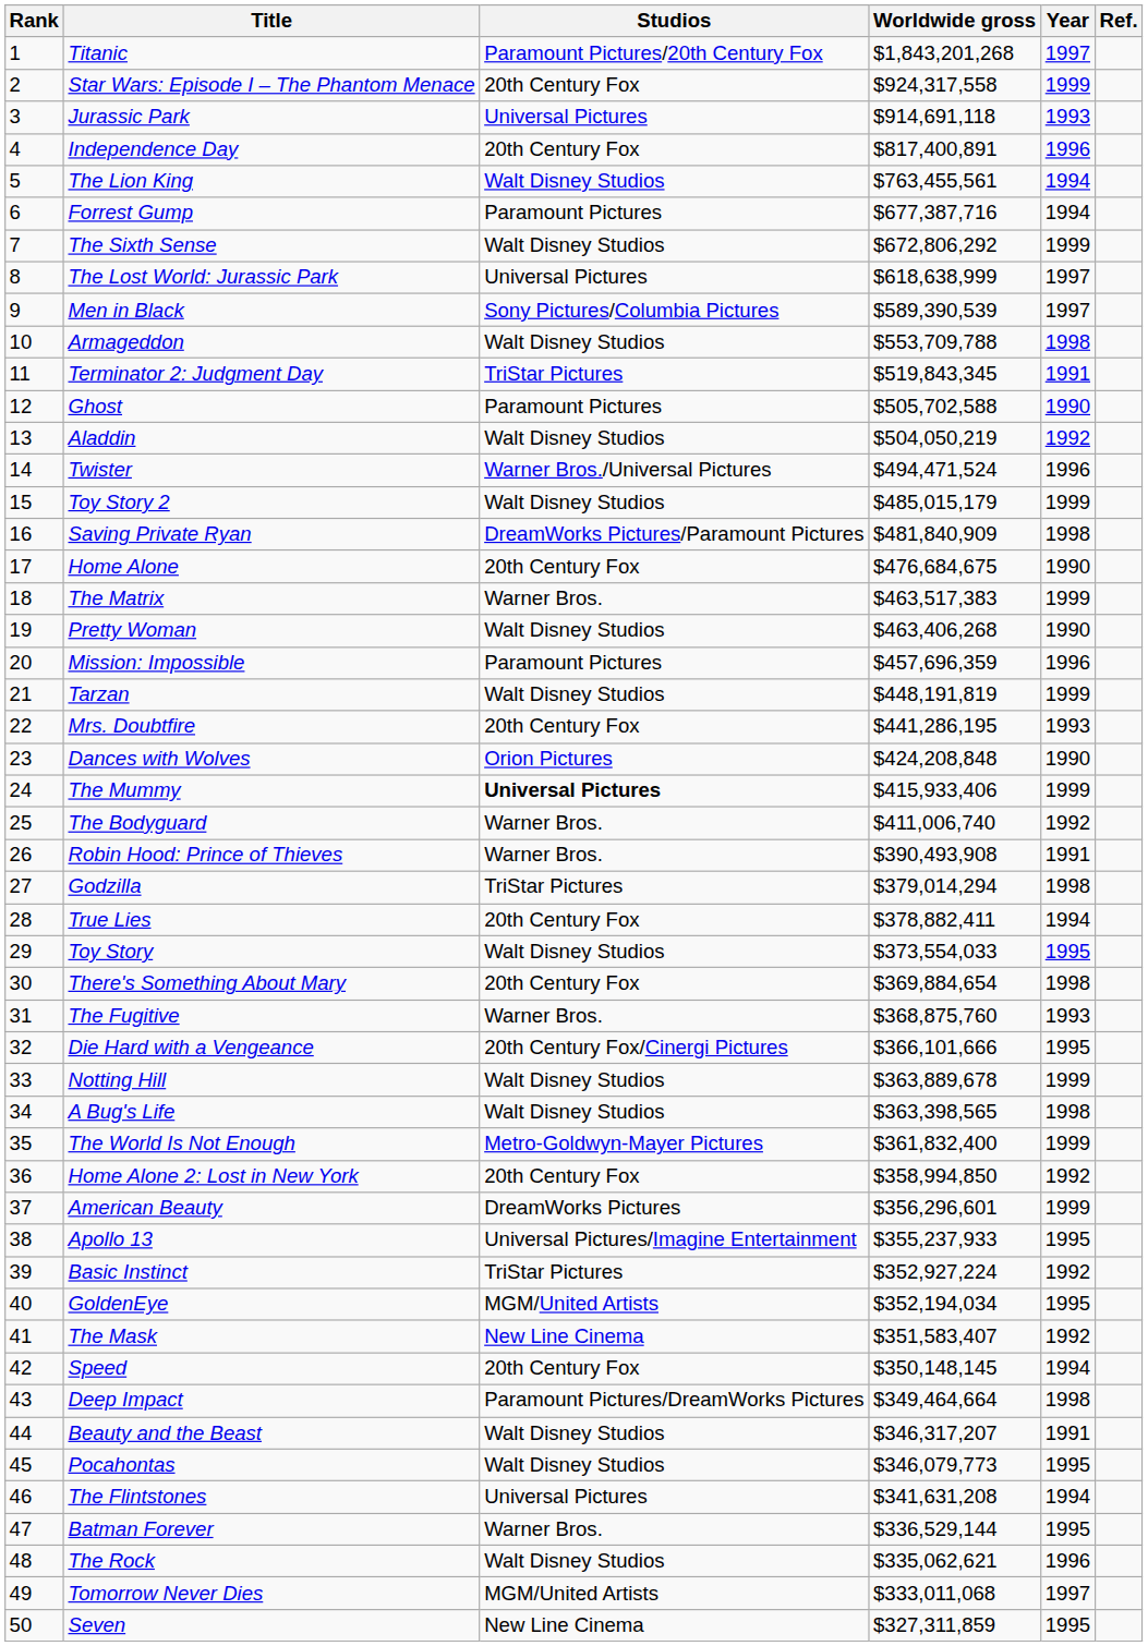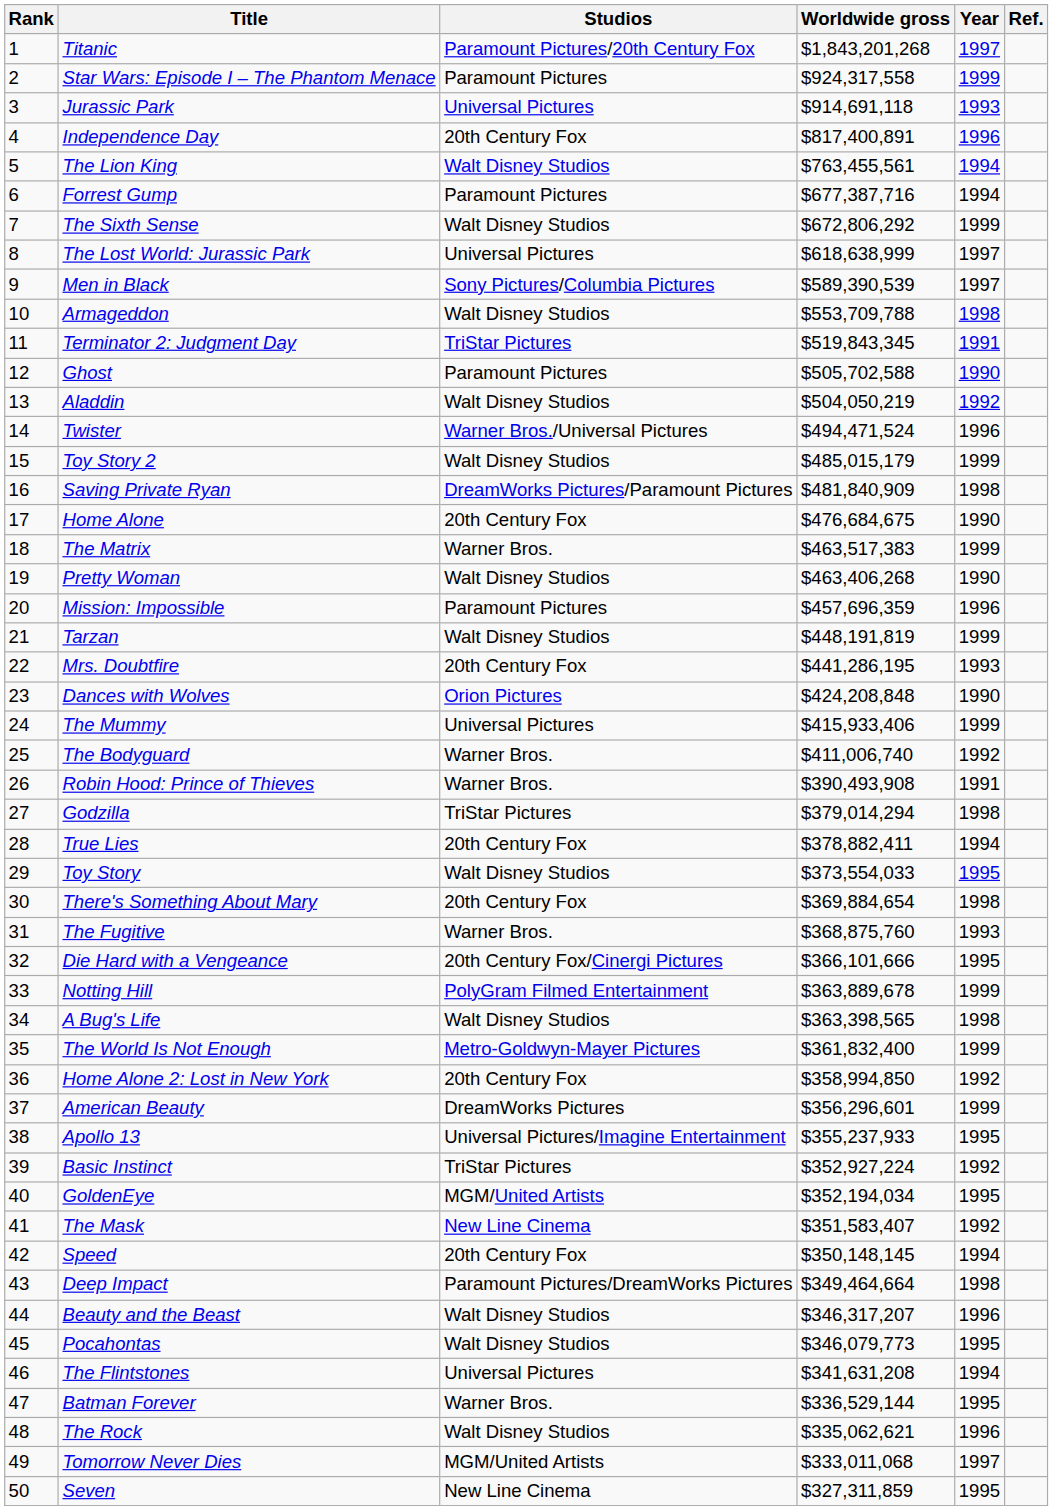 <table class="wikitable sortable"  style="margin:auto; margin:auto;">
 <tr>
 <th>Rank</th>
 <th>Title</th>
 <th>Studios</th>
 <th>Worldwide gross</th>
 <th>Year</th>
 <th>Ref.</th>
 </tr>
 <tr>
 <td>1</td>
 <td><em><a href='#'>Titanic</a></em></td>
 <td><a href='#'>Paramount Pictures</a>/<a href='#'>20th Century Fox</a></td>
 <td>$1,843,201,268</td>
 <td><a href='#'>1997</a></td>
 <td><div></div></td>
 </tr>
 <tr>
 <td>2</td>
 <td><em><a href='#'>Star Wars: Episode I – The Phantom Menace</a></em></td>
-<td>20th Century Fox</td>
+<td>Paramount Pictures</td>
 <td>$924,317,558</td>
 <td><a href='#'>1999</a></td>
 <td><div></div></td>
 </tr>
 <tr>
 <td>3</td>
 <td><em><a href='#'>Jurassic Park</a></em></td>
 <td><a href='#'>Universal Pictures</a></td>
 <td>$914,691,118</td>
 <td><a href='#'>1993</a></td>
 <td><div></div></td>
 </tr>
 <tr>
 <td>4</td>
 <td><em><a href='#'>Independence Day</a></em></td>
 <td>20th Century Fox</td>
 <td>$817,400,891</td>
 <td><a href='#'>1996</a></td>
 <td><div></div></td>
 </tr>
 <tr>
 <td>5</td>
 <td><em><a href='#'>The Lion King</a></em></td>
 <td><a href='#'>Walt Disney Studios</a></td>
 <td>$763,455,561</td>
 <td><a href='#'>1994</a></td>
 <td><div></div></td>
 </tr>
 <tr>
 <td>6</td>
 <td><em><a href='#'>Forrest Gump</a></em></td>
 <td>Paramount Pictures</td>
 <td>$677,387,716</td>
 <td>1994</td>
 <td><div></div></td>
 </tr>
 <tr>
 <td>7</td>
 <td><em><a href='#'>The Sixth Sense</a></em></td>
 <td>Walt Disney Studios</td>
 <td>$672,806,292</td>
 <td>1999</td>
 <td><div></div></td>
 </tr>
 <tr>
 <td>8</td>
 <td><em><a href='#'>The Lost World: Jurassic Park</a></em></td>
 <td>Universal Pictures</td>
 <td>$618,638,999</td>
 <td>1997</td>
 <td><div></div></td>
 </tr>
 <tr>
 <td>9</td>
 <td><em><a href='#'>Men in Black</a></em></td>
 <td><a href='#'>Sony Pictures</a>/<a href='#'>Columbia Pictures</a></td>
 <td>$589,390,539</td>
 <td>1997</td>
 <td><div></div></td>
 </tr>
 <tr>
 <td>10</td>
 <td><em><a href='#'>Armageddon</a></em></td>
 <td>Walt Disney Studios</td>
 <td>$553,709,788</td>
 <td><a href='#'>1998</a></td>
 <td><div></div></td>
 </tr>
 <tr>
 <td>11</td>
 <td><em><a href='#'>Terminator 2: Judgment Day</a></em></td>
 <td><a href='#'>TriStar Pictures</a></td>
 <td>$519,843,345</td>
 <td><a href='#'>1991</a></td>
 <td><div></div></td>
 </tr>
 <tr>
 <td>12</td>
 <td><em><a href='#'>Ghost</a></em></td>
 <td>Paramount Pictures</td>
 <td>$505,702,588</td>
 <td><a href='#'>1990</a></td>
 <td><div></div></td>
 </tr>
 <tr>
 <td>13</td>
 <td><em><a href='#'>Aladdin</a></em></td>
 <td>Walt Disney Studios</td>
 <td>$504,050,219</td>
 <td><a href='#'>1992</a></td>
 <td><div></div></td>
 </tr>
 <tr>
 <td>14</td>
 <td><em><a href='#'>Twister</a></em></td>
 <td><a href='#'>Warner Bros.</a>/Universal Pictures</td>
 <td>$494,471,524</td>
 <td>1996</td>
 <td><div></div></td>
 </tr>
 <tr>
 <td>15</td>
 <td><em><a href='#'>Toy Story 2</a></em></td>
 <td>Walt Disney Studios</td>
 <td>$485,015,179</td>
 <td>1999</td>
 <td><div></div></td>
 </tr>
 <tr>
 <td>16</td>
 <td><em><a href='#'>Saving Private Ryan</a></em></td>
 <td><a href='#'>DreamWorks Pictures</a>/Paramount Pictures</td>
 <td>$481,840,909</td>
 <td>1998</td>
 <td><div></div></td>
 </tr>
 <tr>
 <td>17</td>
 <td><em><a href='#'>Home Alone</a></em></td>
 <td>20th Century Fox</td>
 <td>$476,684,675</td>
 <td>1990</td>
 <td><div></div></td>
 </tr>
 <tr>
 <td>18</td>
 <td><em><a href='#'>The Matrix</a></em></td>
 <td>Warner Bros.</td>
 <td>$463,517,383</td>
 <td>1999</td>
 <td><div></div></td>
 </tr>
 <tr>
 <td>19</td>
 <td><em><a href='#'>Pretty Woman</a></em></td>
 <td>Walt Disney Studios</td>
 <td>$463,406,268</td>
 <td>1990</td>
 <td><div></div></td>
 </tr>
 <tr>
 <td>20</td>
 <td><em><a href='#'>Mission: Impossible</a></em></td>
 <td>Paramount Pictures</td>
 <td>$457,696,359</td>
 <td>1996</td>
 <td><div></div></td>
 </tr>
 <tr>
 <td>21</td>
 <td><em><a href='#'>Tarzan</a></em></td>
 <td>Walt Disney Studios</td>
 <td>$448,191,819</td>
 <td>1999</td>
 <td><div></div></td>
 </tr>
 <tr>
 <td>22</td>
 <td><em><a href='#'>Mrs. Doubtfire</a></em></td>
 <td>20th Century Fox</td>
 <td>$441,286,195</td>
 <td>1993</td>
 <td><div></div></td>
 </tr>
 <tr>
 <td>23</td>
 <td><em><a href='#'>Dances with Wolves</a></em></td>
 <td><a href='#'>Orion Pictures</a></td>
 <td>$424,208,848</td>
 <td>1990</td>
 <td><div></div></td>
 </tr>
 <tr>
 <td>24</td>
 <td><em><a href='#'>The Mummy</a></em></td>
-<td><strong>Universal Pictures</strong></td>
+<td>Universal Pictures</td>
 <td>$415,933,406</td>
 <td>1999</td>
 <td><div></div></td>
 </tr>
 <tr>
 <td>25</td>
 <td><em><a href='#'>The Bodyguard</a></em></td>
 <td>Warner Bros.</td>
 <td>$411,006,740</td>
 <td>1992</td>
 <td><div></div></td>
 </tr>
 <tr>
 <td>26</td>
 <td><em><a href='#'>Robin Hood: Prince of Thieves</a></em></td>
 <td>Warner Bros.</td>
 <td>$390,493,908</td>
 <td>1991</td>
 <td><div></div></td>
 </tr>
 <tr>
 <td>27</td>
 <td><em><a href='#'>Godzilla</a></em></td>
 <td>TriStar Pictures</td>
 <td>$379,014,294</td>
 <td>1998</td>
 <td><div></div></td>
 </tr>
 <tr>
 <td>28</td>
 <td><em><a href='#'>True Lies</a></em></td>
 <td>20th Century Fox</td>
 <td>$378,882,411</td>
 <td>1994</td>
 <td><div></div></td>
 </tr>
 <tr>
 <td>29</td>
 <td><em><a href='#'>Toy Story</a></em></td>
 <td>Walt Disney Studios</td>
 <td>$373,554,033</td>
 <td><a href='#'>1995</a></td>
 <td><div></div></td>
 </tr>
 <tr>
 <td>30</td>
 <td><em><a href='#'>There's Something About Mary</a></em></td>
 <td>20th Century Fox</td>
 <td>$369,884,654</td>
 <td>1998</td>
 <td><div></div></td>
 </tr>
 <tr>
 <td>31</td>
 <td><em><a href='#'>The Fugitive</a></em></td>
 <td>Warner Bros.</td>
 <td>$368,875,760</td>
 <td>1993</td>
 <td><div></div></td>
 </tr>
 <tr>
 <td>32</td>
 <td><em><a href='#'>Die Hard with a Vengeance</a></em></td>
 <td>20th Century Fox/<a href='#'>Cinergi Pictures</a></td>
 <td>$366,101,666</td>
 <td>1995</td>
 <td><div></div></td>
 </tr>
 <tr>
 <td>33</td>
 <td><em><a href='#'>Notting Hill</a></em></td>
-<td>Walt Disney Studios</td>
+<td><a href='#'>PolyGram Filmed Entertainment</a></td>
 <td>$363,889,678</td>
 <td>1999</td>
 <td><div></div></td>
 </tr>
 <tr>
 <td>34</td>
 <td><em><a href='#'>A Bug's Life</a></em></td>
 <td>Walt Disney Studios</td>
 <td>$363,398,565</td>
 <td>1998</td>
 <td><div></div></td>
 </tr>
 <tr>
 <td>35</td>
 <td><em><a href='#'>The World Is Not Enough</a></em></td>
 <td><a href='#'>Metro-Goldwyn-Mayer Pictures</a></td>
 <td>$361,832,400</td>
 <td>1999</td>
 <td><div></div></td>
 </tr>
 <tr>
 <td>36</td>
 <td><em><a href='#'>Home Alone 2: Lost in New York</a></em></td>
 <td>20th Century Fox</td>
 <td>$358,994,850</td>
 <td>1992</td>
 <td><div></div></td>
 </tr>
 <tr>
 <td>37</td>
 <td><em><a href='#'>American Beauty</a></em></td>
 <td>DreamWorks Pictures</td>
 <td>$356,296,601</td>
 <td>1999</td>
 <td><div></div></td>
 </tr>
 <tr>
 <td>38</td>
 <td><em><a href='#'>Apollo 13</a></em></td>
 <td>Universal Pictures/<a href='#'>Imagine Entertainment</a></td>
 <td>$355,237,933</td>
 <td>1995</td>
 <td><div></div></td>
 </tr>
 <tr>
 <td>39</td>
 <td><em><a href='#'>Basic Instinct</a></em></td>
 <td>TriStar Pictures</td>
 <td>$352,927,224</td>
 <td>1992</td>
 <td><div></div></td>
 </tr>
 <tr>
 <td>40</td>
 <td><em><a href='#'>GoldenEye</a></em></td>
 <td>MGM/<a href='#'>United Artists</a></td>
 <td>$352,194,034</td>
 <td>1995</td>
 <td><div></div></td>
 </tr>
 <tr>
 <td>41</td>
 <td><em><a href='#'>The Mask</a></em></td>
 <td><a href='#'>New Line Cinema</a></td>
 <td>$351,583,407</td>
 <td>1992</td>
 <td><div></div></td>
 </tr>
 <tr>
 <td>42</td>
 <td><em><a href='#'>Speed</a></em></td>
 <td>20th Century Fox</td>
 <td>$350,148,145</td>
 <td>1994</td>
 <td><div></div></td>
 </tr>
 <tr>
 <td>43</td>
 <td><em><a href='#'>Deep Impact</a></em></td>
 <td>Paramount Pictures/DreamWorks Pictures</td>
 <td>$349,464,664</td>
 <td>1998</td>
 <td><div></div></td>
 </tr>
 <tr>
 <td>44</td>
 <td><em><a href='#'>Beauty and the Beast</a></em></td>
 <td>Walt Disney Studios</td>
 <td>$346,317,207</td>
-<td>1991</td>
+<td>1996</td>
 <td><div></div></td>
 </tr>
 <tr>
 <td>45</td>
 <td><em><a href='#'>Pocahontas</a></em></td>
 <td>Walt Disney Studios</td>
 <td>$346,079,773</td>
 <td>1995</td>
 <td><div></div></td>
 </tr>
 <tr>
 <td>46</td>
 <td><em><a href='#'>The Flintstones</a></em></td>
 <td>Universal Pictures</td>
 <td>$341,631,208</td>
 <td>1994</td>
 <td><div></div></td>
 </tr>
 <tr>
 <td>47</td>
 <td><em><a href='#'>Batman Forever</a></em></td>
 <td>Warner Bros.</td>
 <td>$336,529,144</td>
 <td>1995</td>
 <td><div></div></td>
 </tr>
 <tr>
 <td>48</td>
 <td><em><a href='#'>The Rock</a></em></td>
 <td>Walt Disney Studios</td>
 <td>$335,062,621</td>
 <td>1996</td>
 <td><div></div></td>
 </tr>
 <tr>
 <td>49</td>
 <td><em><a href='#'>Tomorrow Never Dies</a></em></td>
 <td>MGM/United Artists</td>
 <td>$333,011,068</td>
 <td>1997</td>
 <td><div></div></td>
 </tr>
 <tr>
 <td>50</td>
 <td><em><a href='#'>Seven</a></em></td>
 <td>New Line Cinema</td>
 <td>$327,311,859</td>
 <td>1995</td>
 <td><div></div></td>
 </tr>
 </table>
